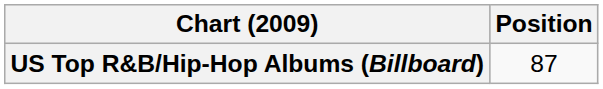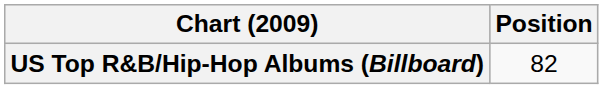 <table class="wikitable plainrowheaders" style="text-align:center">
 <tr>
 <th scope="col">Chart (2009)</th>
 <th scope="col">Position</th>
 </tr>
 <tr>
 <th scope="row">US Top R&B/Hip-Hop Albums (<em>Billboard</em>)</th>
-<td>87</td>
+<td>82</td>
 </tr>
 </table>
